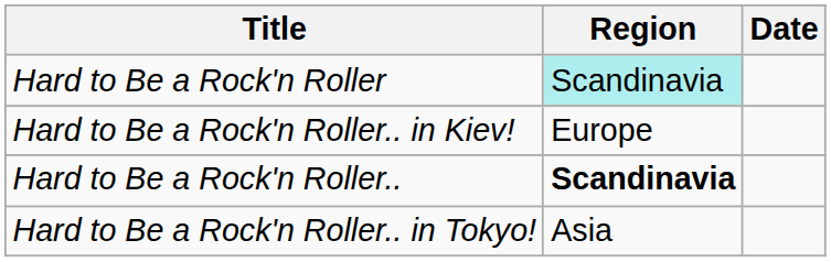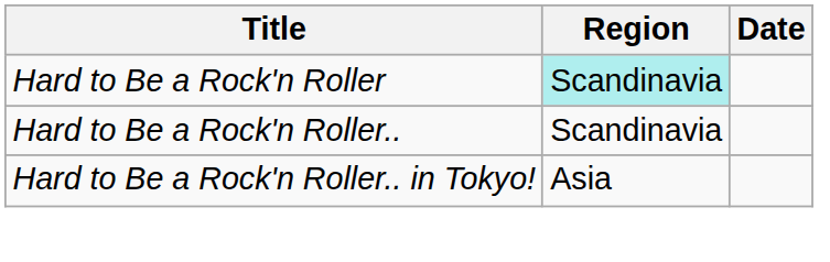 <table class="wikitable sortable">
 <tr>
 <th>Title</th>
 <th>Region</th>
 <th>Date</th>
 </tr>
 <tr>
 <td><em>Hard to Be a Rock'n Roller</em></td>
 <td style="background: paleturquoise;">Scandinavia</td>
 <td></td>
 </tr>
 <tr>
-<td><em>Hard to Be a Rock'n Roller.. in Kiev!</em></td>
-<td>Europe</td>
-<td></td>
-</tr>
-<tr>
 <td><em>Hard to Be a Rock'n Roller..</em></td>
-<td><strong>Scandinavia</strong></td>
+<td>Scandinavia</td>
 <td></td>
 </tr>
 <tr>
 <td><em>Hard to Be a Rock'n Roller.. in Tokyo!</em></td>
 <td>Asia</td>
 <td></td>
 </tr>
 </table>
